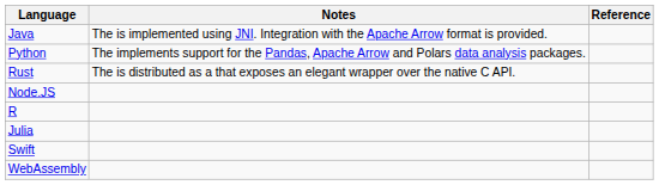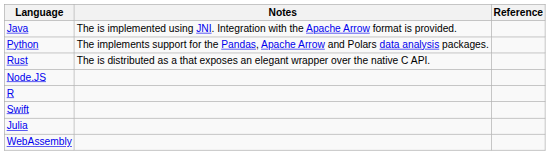 <table class="wikitable">
 <tr>
 <th>Language</th>
 <th>Notes</th>
 <th>Reference</th>
 </tr>
 <tr>
 <td><a href='#'>Java</a></td>
 <td>The  is implemented using <a href='#'>JNI</a>. Integration with the <a href='#'>Apache Arrow</a> format is provided.</td>
 <td></td>
 </tr>
 <tr>
 <td><a href='#'>Python</a></td>
 <td>The  implements support for the <a href='#'>Pandas</a>, <a href='#'>Apache Arrow</a> and Polars <a href='#'>data analysis</a> packages.</td>
 <td></td>
 </tr>
 <tr>
 <td><a href='#'>Rust</a></td>
 <td>The  is distributed as a  that exposes an elegant wrapper over the native C API.</td>
 <td></td>
 </tr>
 <tr>
 <td><a href='#'>Node.JS</a></td>
 <td></td>
 <td></td>
 </tr>
 <tr>
 <td><a href='#'>R</a></td>
 <td></td>
 <td></td>
 </tr>
 <tr>
-<td><a href='#'>Julia</a></td>
+<td><a href='#'>Swift</a></td>
 <td></td>
 <td></td>
 </tr>
 <tr>
-<td><a href='#'>Swift</a></td>
+<td><a href='#'>Julia</a></td>
 <td></td>
 <td></td>
 </tr>
 <tr>
 <td><a href='#'>WebAssembly</a></td>
 <td></td>
 <td></td>
 </tr>
 </table>
